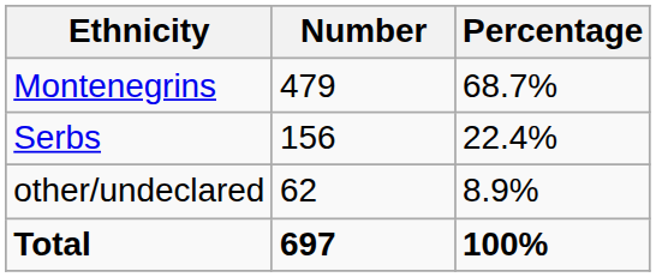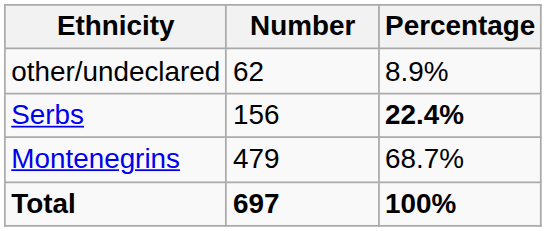 <table class="wikitable">
 <tr>
 <th width="100px">Ethnicity</th>
 <th width="80px">Number</th>
 <th width="80px">Percentage</th>
 </tr>
 <tr>
-<td><a href='#'>Montenegrins</a></td>
-<td>479</td>
-<td>68.7%</td>
+<td>other/undeclared</td>
+<td>62</td>
+<td>8.9%</td>
 </tr>
 <tr>
 <td><a href='#'>Serbs</a></td>
 <td>156</td>
-<td>22.4%</td>
+<td><strong>22.4%</strong></td>
 </tr>
 <tr>
-<td>other/undeclared</td>
-<td>62</td>
-<td>8.9%</td>
+<td><a href='#'>Montenegrins</a></td>
+<td>479</td>
+<td>68.7%</td>
 </tr>
 <tr>
 <td><strong>Total</strong></td>
 <td><strong>697</strong></td>
 <td><strong>100%</strong></td>
 </tr>
 </table>
